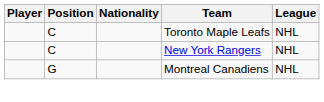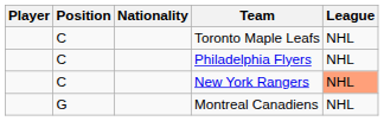 <table class="wikitable sortable">
 <tr>
 <th colspan=1>Player</th>
 <th colspan=1>Position</th>
 <th colspan=1>Nationality</th>
 <th colspan=1>Team</th>
 <th colspan=1>League</th>
 </tr>
 <tr>
 <td></td>
 <td>C</td>
 <td></td>
 <td>Toronto Maple Leafs</td>
 <td>NHL</td>
 </tr>
 <tr>
 <td></td>
 <td>C</td>
 <td></td>
+<td><a href='#'>Philadelphia Flyers</a></td>
+<td>NHL</td>
+</tr>
+<tr>
+<td></td>
+<td>C</td>
+<td></td>
 <td><a href='#'>New York Rangers</a></td>
-<td>NHL</td>
+<td style="background: lightsalmon;">NHL</td>
 </tr>
 <tr>
 <td></td>
 <td>G</td>
 <td></td>
 <td>Montreal Canadiens</td>
 <td>NHL</td>
 </tr>
 </table>
